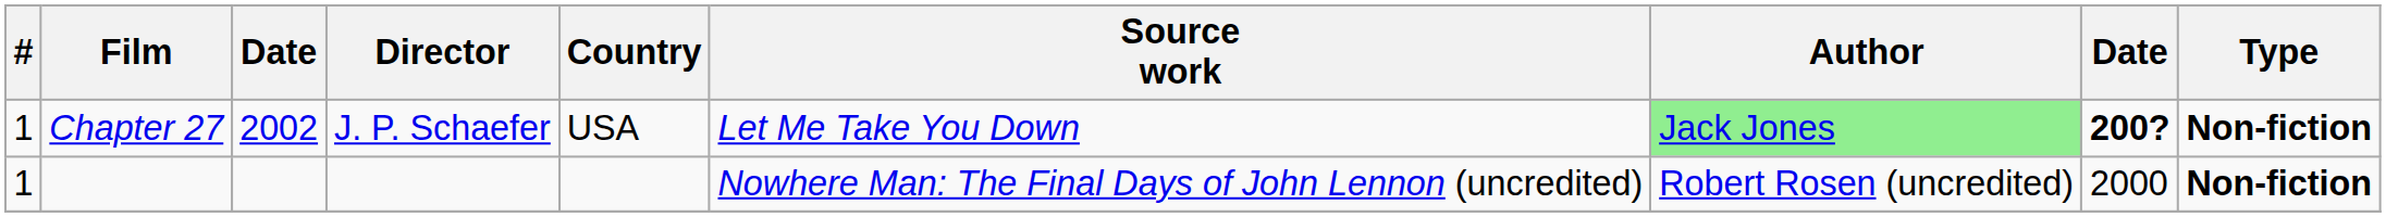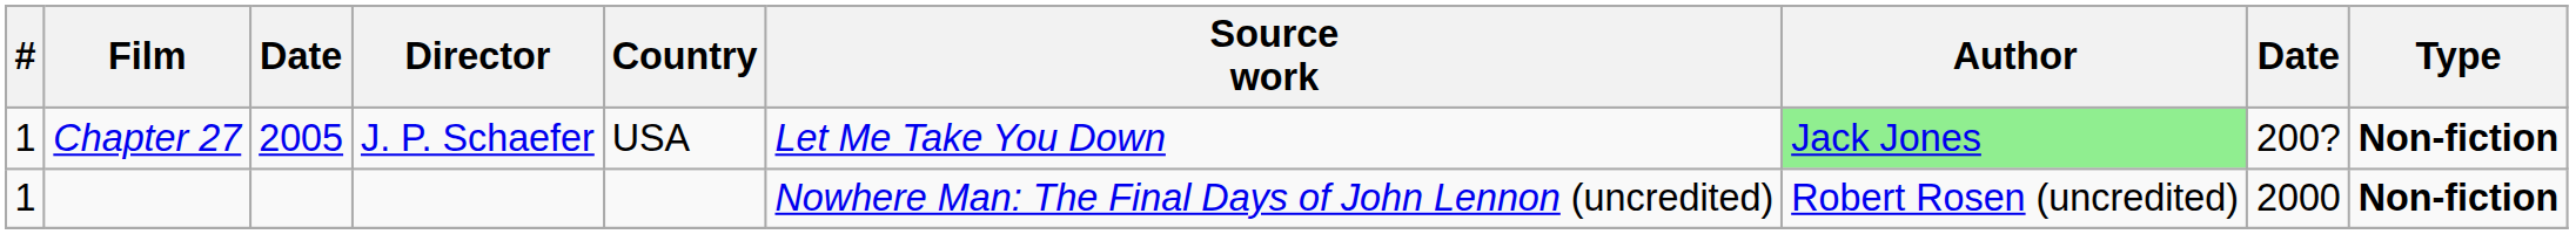 <table class="wikitable">
 <tr>
 <th>#</th>
 <th>Film</th>
 <th>Date</th>
 <th>Director</th>
 <th>Country</th>
 <th>Source<br>work</th>
 <th>Author</th>
 <th>Date</th>
 <th>Type</th>
 </tr>
 <tr>
 <td>1</td>
 <td><em><a href='#'>Chapter 27</a></em></td>
-<td><a href='#'>2002</a></td>
+<td><a href='#'>2005</a></td>
 <td><a href='#'>J. P. Schaefer</a></td>
 <td>USA</td>
 <td><em><a href='#'>Let Me Take You Down</a></em></td>
 <td style="background: lightgreen;"><a href='#'>Jack Jones</a></td>
-<td><strong>200?</strong></td>
+<td>200?</td>
 <td><strong>Non-fiction</strong></td>
 </tr>
 <tr>
 <td>1</td>
 <td></td>
 <td></td>
 <td></td>
 <td></td>
 <td><em><a href='#'>Nowhere Man: The Final Days of John Lennon</a></em> (uncredited)</td>
 <td><a href='#'>Robert Rosen</a> (uncredited)</td>
 <td>2000</td>
 <td><strong>Non-fiction</strong></td>
 </tr>
 <tr>
 </tr>
 </table>
